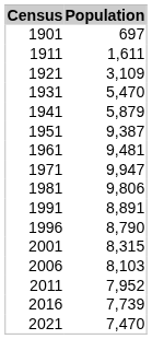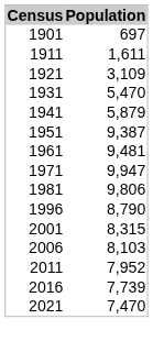 <table cellpadding="1" style="float:right; margin:0 1em 1em 0; border:1px #bbb solid; border-collapse:collapse; font-size:90%;">
 <tr bgcolor="#CCCCCC" style="text-align:center;">
 <th>Census</th>
 <th>Population</th>
 </tr>
 <tr style="text-align:right;">
 <td>1901</td>
 <td>697</td>
 </tr>
 <tr style="text-align:right;">
 <td>1911</td>
 <td>1,611</td>
 </tr>
 <tr style="text-align:right;">
 <td>1921</td>
 <td>3,109</td>
 </tr>
 <tr style="text-align:right;">
 <td>1931</td>
 <td>5,470</td>
 </tr>
 <tr style="text-align:right;">
 <td>1941</td>
 <td>5,879</td>
 </tr>
 <tr style="text-align:right;">
 <td>1951</td>
 <td>9,387</td>
 </tr>
 <tr style="text-align:right;">
 <td>1961</td>
 <td>9,481</td>
 </tr>
 <tr style="text-align:right;">
 <td>1971</td>
 <td>9,947</td>
 </tr>
 <tr style="text-align:right;">
 <td>1981</td>
 <td>9,806</td>
 </tr>
 <tr style="text-align:right;">
-<td>1991</td>
-<td>8,891</td>
-</tr>
-<tr style="text-align:right;">
 <td>1996</td>
 <td>8,790</td>
 </tr>
 <tr style="text-align:right;">
 <td>2001</td>
 <td>8,315</td>
 </tr>
 <tr style="text-align:right;">
 <td>2006</td>
 <td>8,103</td>
 </tr>
 <tr style="text-align:right;">
 <td>2011</td>
 <td>7,952</td>
 </tr>
 <tr style="text-align:right;">
 <td>2016</td>
 <td>7,739</td>
 </tr>
 <tr style="text-align:right;">
 <td>2021</td>
 <td>7,470</td>
 </tr>
 <tr style="text-align:right;">
 </tr>
 </table>
